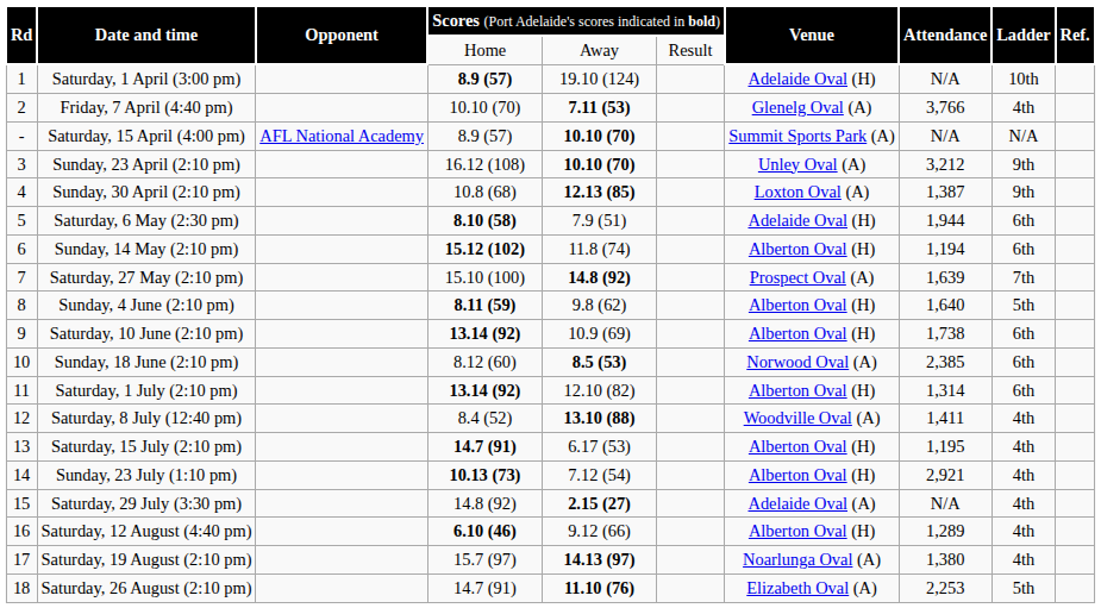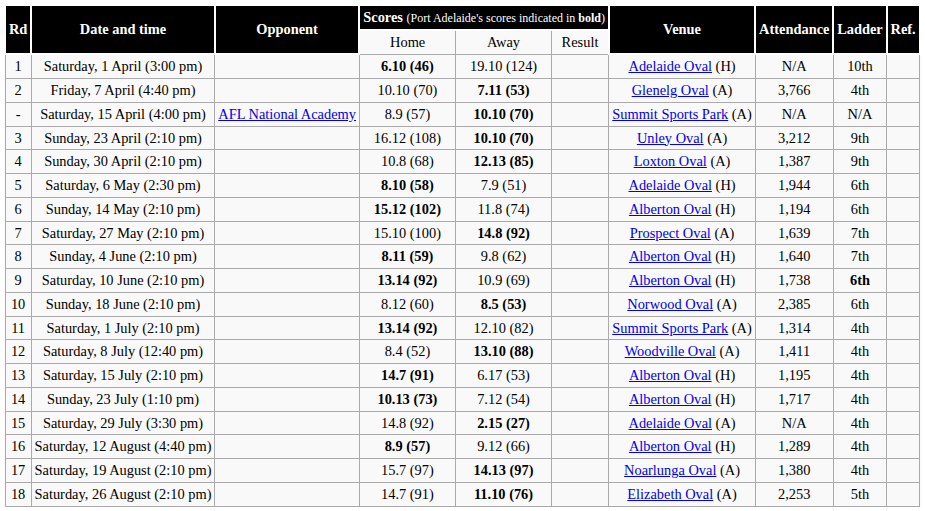 <table class="wikitable" style="font-size:90%; text-align:center;">
 <tr>
 <td style="background:black; color:white; border: solid #FFFFFF 2px" rowspan=2><strong>Rd</strong></td>
 <td style="background:black; color:white; border: solid #FFFFFF 2px" rowspan=2><strong>Date and time</strong></td>
 <td style="background:black; color:white; border: solid #FFFFFF 2px" rowspan=2><strong>Opponent</strong></td>
 <td style="background:black; color:white; border: solid #FFFFFF 2px" colspan=3><strong>Scores</strong> <small>(Port Adelaide's scores indicated in <strong>bold</strong>)</small></td>
 <td style="background:black; color:white; border: solid #FFFFFF 2px" rowspan=2><strong>Venue</strong></td>
 <td style="background:black; color:white; border: solid #FFFFFF 2px" rowspan=2><strong>Attendance</strong></td>
 <td style="background:black; color:white; border: solid #FFFFFF 2px" rowspan=2><strong>Ladder</strong></td>
 <td style="background:black; color:white; border: solid #FFFFFF 2px" rowspan=2><strong>Ref.</strong></td>
 </tr>
 <tr>
 <td>Home</td>
 <td>Away</td>
 <td>Result</td>
 </tr>
 <tr>
 <td>1</td>
 <td>Saturday, 1 April (3:00 pm)</td>
 <td></td>
-<td><strong>8.9 (57)</strong></td>
+<td><strong>6.10 (46)</strong></td>
 <td>19.10 (124)</td>
 <td></td>
 <td><a href='#'>Adelaide Oval</a> (H)</td>
 <td>N/A</td>
 <td>10th</td>
 <td></td>
 </tr>
 <tr>
 <td>2</td>
 <td>Friday, 7 April (4:40 pm)</td>
 <td></td>
 <td>10.10 (70)</td>
 <td><strong>7.11 (53)</strong></td>
 <td></td>
 <td><a href='#'>Glenelg Oval</a> (A)</td>
 <td>3,766</td>
 <td>4th</td>
 <td></td>
 </tr>
 <tr>
 <td>-</td>
 <td>Saturday, 15 April (4:00 pm)</td>
 <td><a href='#'>AFL National Academy</a></td>
 <td>8.9 (57)</td>
 <td><strong>10.10 (70)</strong></td>
 <td></td>
 <td><a href='#'>Summit Sports Park</a> (A)</td>
 <td>N/A</td>
 <td>N/A</td>
 <td></td>
 </tr>
 <tr>
 <td>3</td>
 <td>Sunday, 23 April (2:10 pm)</td>
 <td></td>
 <td>16.12 (108)</td>
 <td><strong>10.10 (70)</strong></td>
 <td></td>
 <td><a href='#'>Unley Oval</a> (A)</td>
 <td>3,212</td>
 <td>9th</td>
 <td></td>
 </tr>
 <tr>
 <td>4</td>
 <td>Sunday, 30 April (2:10 pm)</td>
 <td></td>
 <td>10.8 (68)</td>
 <td><strong>12.13 (85)</strong></td>
 <td></td>
 <td><a href='#'>Loxton Oval</a> (A)</td>
 <td>1,387</td>
 <td>9th</td>
 <td></td>
 </tr>
 <tr>
 <td>5</td>
 <td>Saturday, 6 May (2:30 pm)</td>
 <td></td>
 <td><strong>8.10 (58)</strong></td>
 <td>7.9 (51)</td>
 <td></td>
 <td><a href='#'>Adelaide Oval</a> (H)</td>
 <td>1,944</td>
 <td>6th</td>
 <td></td>
 </tr>
 <tr>
 <td>6</td>
 <td>Sunday, 14 May (2:10 pm)</td>
 <td></td>
 <td><strong>15.12 (102)</strong></td>
 <td>11.8 (74)</td>
 <td></td>
 <td><a href='#'>Alberton Oval</a> (H)</td>
 <td>1,194</td>
 <td>6th</td>
 <td></td>
 </tr>
 <tr>
 <td>7</td>
 <td>Saturday, 27 May (2:10 pm)</td>
 <td></td>
 <td>15.10 (100)</td>
 <td><strong>14.8 (92)</strong></td>
 <td></td>
 <td><a href='#'>Prospect Oval</a> (A)</td>
 <td>1,639</td>
 <td>7th</td>
 <td></td>
 </tr>
 <tr>
 <td>8</td>
 <td>Sunday, 4 June (2:10 pm)</td>
 <td></td>
 <td><strong>8.11 (59)</strong></td>
 <td>9.8 (62)</td>
 <td></td>
 <td><a href='#'>Alberton Oval</a> (H)</td>
 <td>1,640</td>
-<td>5th</td>
+<td>7th</td>
 <td></td>
 </tr>
 <tr>
 <td>9</td>
 <td>Saturday, 10 June (2:10 pm)</td>
 <td></td>
 <td><strong>13.14 (92)</strong></td>
 <td>10.9 (69)</td>
 <td></td>
 <td><a href='#'>Alberton Oval</a> (H)</td>
 <td>1,738</td>
-<td>6th</td>
+<td><strong>6th</strong></td>
 <td></td>
 </tr>
 <tr>
 <td>10</td>
 <td>Sunday, 18 June (2:10 pm)</td>
 <td></td>
 <td>8.12 (60)</td>
 <td><strong>8.5 (53)</strong></td>
 <td></td>
 <td><a href='#'>Norwood Oval</a> (A)</td>
 <td>2,385</td>
 <td>6th</td>
 <td></td>
 </tr>
 <tr>
 <td>11</td>
 <td>Saturday, 1 July (2:10 pm)</td>
 <td></td>
 <td><strong>13.14 (92)</strong></td>
 <td>12.10 (82)</td>
 <td></td>
-<td><a href='#'>Alberton Oval</a> (H)</td>
+<td><a href='#'>Summit Sports Park</a> (A)</td>
 <td>1,314</td>
-<td>6th</td>
+<td>4th</td>
 <td></td>
 </tr>
 <tr>
 <td>12</td>
 <td>Saturday, 8 July (12:40 pm)</td>
 <td></td>
 <td>8.4 (52)</td>
 <td><strong>13.10 (88)</strong></td>
 <td></td>
 <td><a href='#'>Woodville Oval</a> (A)</td>
 <td>1,411</td>
 <td>4th</td>
 <td></td>
 </tr>
 <tr>
 <td>13</td>
 <td>Saturday, 15 July (2:10 pm)</td>
 <td></td>
 <td><strong>14.7 (91)</strong></td>
 <td>6.17 (53)</td>
 <td></td>
 <td><a href='#'>Alberton Oval</a> (H)</td>
 <td>1,195</td>
 <td>4th</td>
 <td></td>
 </tr>
 <tr>
 <td>14</td>
 <td>Sunday, 23 July (1:10 pm)</td>
 <td></td>
 <td><strong>10.13 (73)</strong></td>
 <td>7.12 (54)</td>
 <td></td>
 <td><a href='#'>Alberton Oval</a> (H)</td>
-<td>2,921</td>
+<td>1,717</td>
 <td>4th</td>
 <td></td>
 </tr>
 <tr>
 <td>15</td>
 <td>Saturday, 29 July (3:30 pm)</td>
 <td></td>
 <td>14.8 (92)</td>
 <td><strong>2.15 (27)</strong></td>
 <td></td>
 <td><a href='#'>Adelaide Oval</a> (A)</td>
 <td>N/A</td>
 <td>4th</td>
 <td></td>
 </tr>
 <tr>
 <td>16</td>
 <td>Saturday, 12 August (4:40 pm)</td>
 <td></td>
-<td><strong>6.10 (46)</strong></td>
+<td><strong>8.9 (57)</strong></td>
 <td>9.12 (66)</td>
 <td></td>
 <td><a href='#'>Alberton Oval</a> (H)</td>
 <td>1,289</td>
 <td>4th</td>
 <td></td>
 </tr>
 <tr>
 <td>17</td>
 <td>Saturday, 19 August (2:10 pm)</td>
 <td></td>
 <td>15.7 (97)</td>
 <td><strong>14.13 (97)</strong></td>
 <td></td>
 <td><a href='#'>Noarlunga Oval</a> (A)</td>
 <td>1,380</td>
 <td>4th</td>
 <td></td>
 </tr>
 <tr>
 <td>18</td>
 <td>Saturday, 26 August (2:10 pm)</td>
 <td></td>
 <td>14.7 (91)</td>
 <td><strong>11.10 (76)</strong></td>
 <td></td>
 <td><a href='#'>Elizabeth Oval</a> (A)</td>
 <td>2,253</td>
 <td>5th</td>
 <td></td>
 </tr>
 </table>
